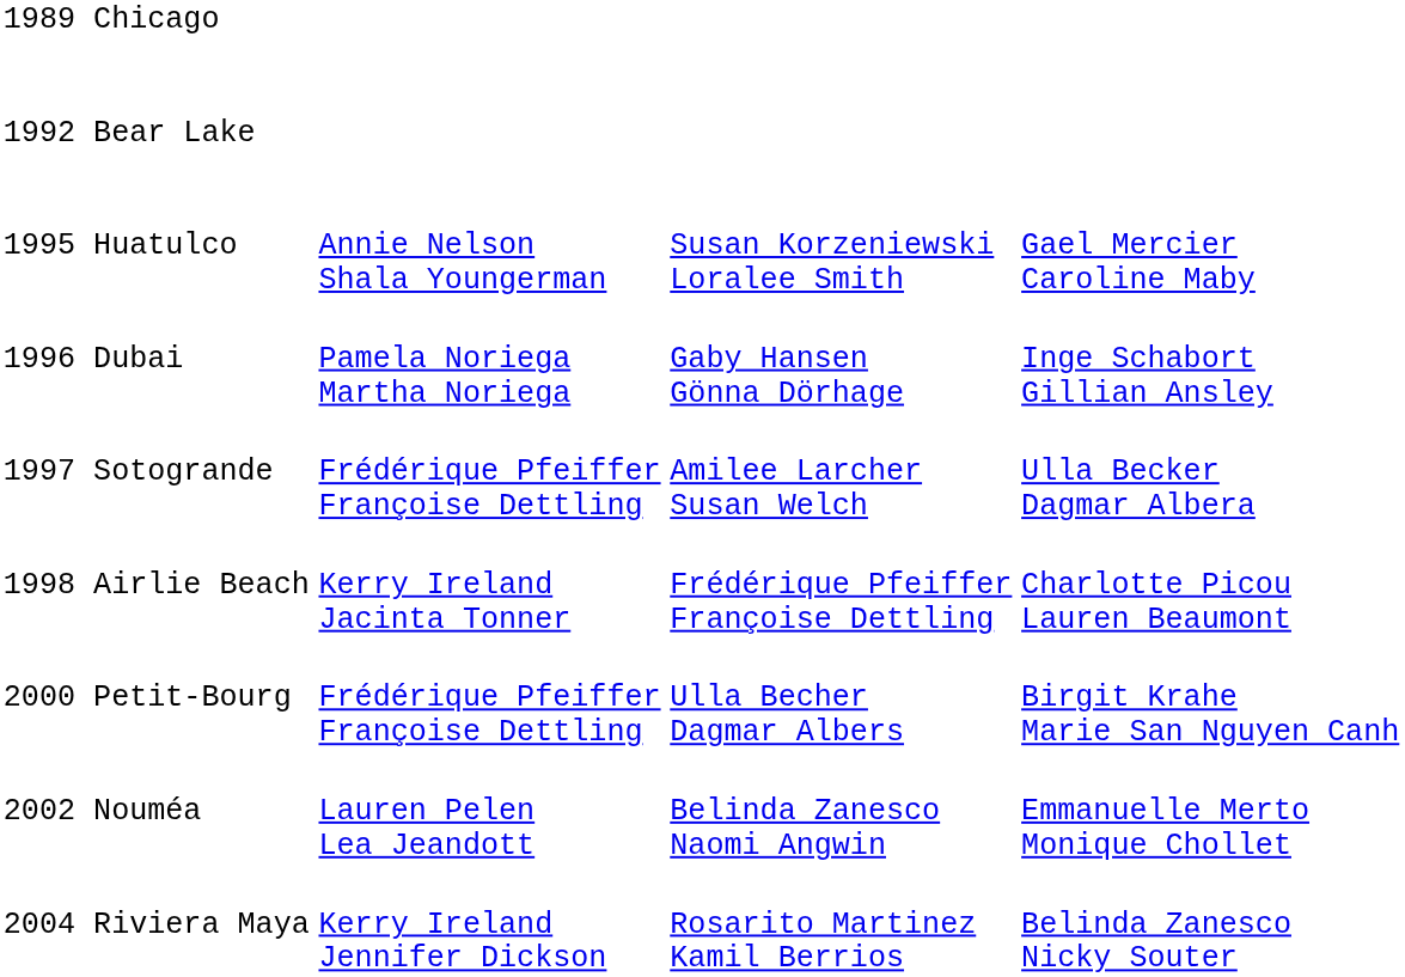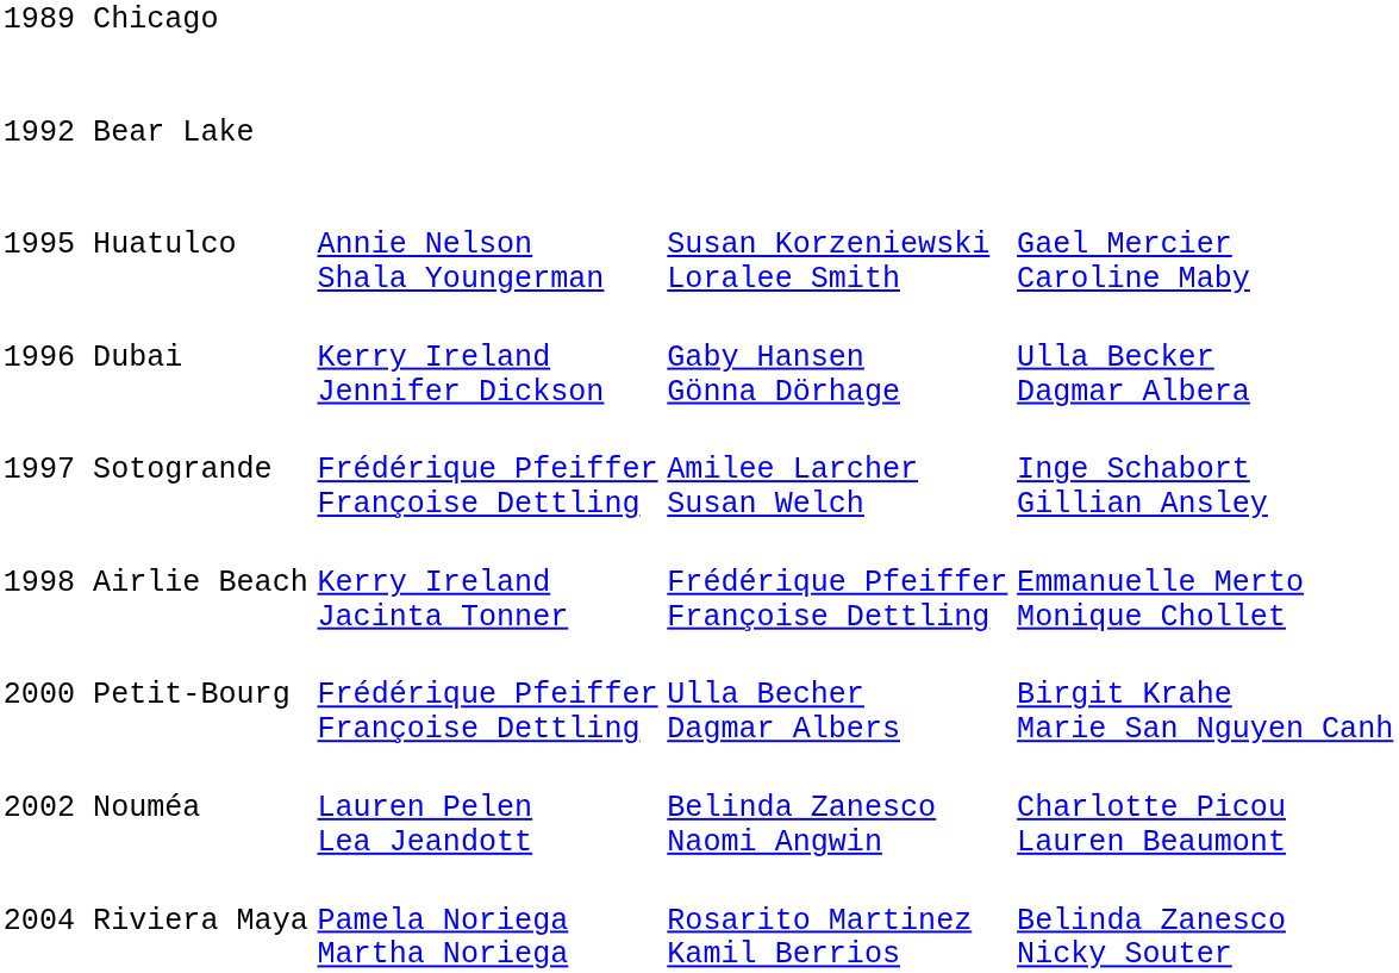 <table>
 <tr>
 <td>1989 Chicago</td>
 <td><br> <br> </td>
 <td><br> <br> </td>
 <td><br> <br> </td>
 </tr>
 <tr>
 <td>1992 Bear Lake</td>
 <td><br> <br> </td>
 <td><br> <br> </td>
 <td><br> <br> </td>
 </tr>
 <tr>
 <td>1995 Huatulco</td>
 <td><br><a href='#'>Annie Nelson</a><br><a href='#'>Shala Youngerman</a></td>
 <td><br><a href='#'>Susan Korzeniewski</a><br><a href='#'>Loralee Smith</a></td>
 <td><br><a href='#'>Gael Mercier</a><br><a href='#'>Caroline Maby</a></td>
 </tr>
 <tr>
 <td>1996 Dubai</td>
-<td><br><a href='#'>Pamela Noriega</a><br><a href='#'>Martha Noriega</a></td>
+<td><br><a href='#'>Kerry Ireland</a><br><a href='#'>Jennifer Dickson</a></td>
 <td><br><a href='#'>Gaby Hansen</a><br><a href='#'>Gönna Dörhage</a></td>
-<td><br><a href='#'>Inge Schabort</a><br><a href='#'>Gillian Ansley</a></td>
+<td><br><a href='#'>Ulla Becker</a><br><a href='#'>Dagmar Albera</a></td>
 </tr>
 <tr>
 <td>1997 Sotogrande</td>
 <td><br><a href='#'>Frédérique Pfeiffer</a><br><a href='#'>Françoise Dettling</a></td>
 <td><br><a href='#'>Amilee Larcher</a><br><a href='#'>Susan Welch</a></td>
-<td><br><a href='#'>Ulla Becker</a><br><a href='#'>Dagmar Albera</a></td>
+<td><br><a href='#'>Inge Schabort</a><br><a href='#'>Gillian Ansley</a></td>
 </tr>
 <tr>
 <td>1998 Airlie Beach</td>
 <td><br><a href='#'>Kerry Ireland</a><br><a href='#'>Jacinta Tonner</a></td>
 <td><br><a href='#'>Frédérique Pfeiffer</a><br><a href='#'>Françoise Dettling</a></td>
-<td><br><a href='#'>Charlotte Picou</a><br><a href='#'>Lauren Beaumont</a></td>
+<td><br><a href='#'>Emmanuelle Merto</a><br><a href='#'>Monique Chollet</a></td>
 </tr>
 <tr>
 <td>2000 Petit-Bourg</td>
 <td><br><a href='#'>Frédérique Pfeiffer</a><br><a href='#'>Françoise Dettling</a></td>
 <td><br><a href='#'>Ulla Becher</a><br><a href='#'>Dagmar Albers</a></td>
 <td><br><a href='#'>Birgit Krahe</a><br><a href='#'>Marie San Nguyen Canh</a></td>
 </tr>
 <tr>
 <td>2002 Nouméa</td>
 <td><br><a href='#'>Lauren Pelen</a><br><a href='#'>Lea Jeandott</a></td>
 <td><br><a href='#'>Belinda Zanesco</a><br><a href='#'>Naomi Angwin</a></td>
-<td><br><a href='#'>Emmanuelle Merto</a><br><a href='#'>Monique Chollet</a></td>
+<td><br><a href='#'>Charlotte Picou</a><br><a href='#'>Lauren Beaumont</a></td>
 </tr>
 <tr>
 <td>2004 Riviera Maya</td>
-<td><br><a href='#'>Kerry Ireland</a><br><a href='#'>Jennifer Dickson</a></td>
+<td><br><a href='#'>Pamela Noriega</a><br><a href='#'>Martha Noriega</a></td>
 <td><br><a href='#'>Rosarito Martinez</a><br><a href='#'>Kamil Berrios</a></td>
 <td><br><a href='#'>Belinda Zanesco</a><br><a href='#'>Nicky Souter</a></td>
 </tr>
 </table>
